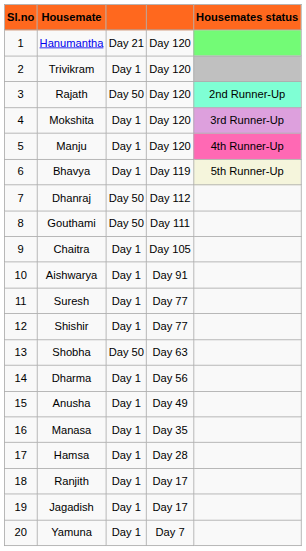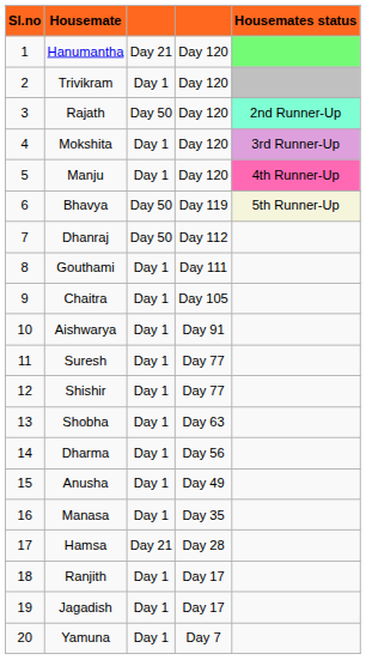 <table class="wikitable sortable" style=" text-align:center; font-size:85%;  line-height:25px; width:auto;">
 <tr>
 <th scope="col" style="background: #ff681e; color:#000;">Sl.no</th>
 <th scope="col" style="background: #ff681e; color:#000;">Housemate</th>
 <th scope="col" style="background: #ff681e; color:#000;"></th>
 <th scope="col" style="background: #ff681e; color:#000;"></th>
 <th scope="col" style="background: #ff681e; color:#000;">Housemates status</th>
 </tr>
 <tr>
 <td>1</td>
 <td><a href='#'>Hanumantha</a></td>
 <td>Day 21</td>
 <td>Day 120</td>
 <td style="background:#73FB76;"></td>
 </tr>
 <tr>
 <td>2</td>
 <td>Trivikram</td>
 <td>Day 1</td>
 <td>Day 120</td>
 <td style="background:#C0C0C0;"></td>
 </tr>
 <tr>
 <td>3</td>
 <td>Rajath</td>
 <td>Day 50</td>
 <td>Day 120</td>
 <td style="background:#7FFFD4;">2nd Runner-Up</td>
 </tr>
 <tr>
 <td>4</td>
 <td>Mokshita</td>
 <td>Day 1</td>
 <td>Day 120</td>
 <td style="background: #DDA0DD">3rd Runner-Up</td>
 </tr>
 <tr>
 <td>5</td>
 <td>Manju</td>
 <td>Day 1</td>
 <td>Day 120</td>
 <td style="background:#FF69B4">4th Runner-Up</td>
 </tr>
 <tr>
 <td>6</td>
 <td>Bhavya</td>
-<td>Day 1</td>
+<td>Day 50</td>
 <td>Day 119</td>
 <td style="background:#F5F5DC;">5th Runner-Up</td>
 </tr>
 <tr>
 <td>7</td>
 <td>Dhanraj</td>
 <td>Day 50</td>
 <td>Day 112</td>
 <td></td>
 </tr>
 <tr>
 <td>8</td>
 <td>Gouthami</td>
-<td>Day 50</td>
+<td>Day 1</td>
 <td>Day 111</td>
 <td></td>
 </tr>
 <tr>
 <td>9</td>
 <td>Chaitra</td>
 <td>Day 1</td>
 <td>Day 105</td>
 <td></td>
 </tr>
 <tr>
 <td>10</td>
 <td>Aishwarya</td>
 <td>Day 1</td>
 <td>Day 91</td>
 <td></td>
 </tr>
 <tr>
 <td>11</td>
 <td>Suresh</td>
 <td>Day 1</td>
 <td>Day 77</td>
 <td></td>
 </tr>
 <tr>
 <td>12</td>
 <td>Shishir</td>
 <td>Day 1</td>
 <td>Day 77</td>
 <td></td>
 </tr>
 <tr>
 <td>13</td>
 <td>Shobha</td>
-<td>Day 50</td>
+<td>Day 1</td>
 <td>Day 63</td>
 <td></td>
 </tr>
 <tr>
 <td>14</td>
 <td>Dharma</td>
 <td>Day 1</td>
 <td>Day 56</td>
 <td></td>
 </tr>
 <tr>
 <td>15</td>
 <td>Anusha</td>
 <td>Day 1</td>
 <td>Day 49</td>
 <td></td>
 </tr>
 <tr>
 <td>16</td>
 <td>Manasa</td>
 <td>Day 1</td>
 <td>Day 35</td>
 <td></td>
 </tr>
 <tr>
 <td>17</td>
 <td>Hamsa</td>
-<td>Day 1</td>
+<td>Day 21</td>
 <td>Day 28</td>
 <td></td>
 </tr>
 <tr>
 <td>18</td>
 <td>Ranjith</td>
 <td>Day 1</td>
 <td>Day 17</td>
 <td></td>
 </tr>
 <tr>
 <td>19</td>
 <td>Jagadish</td>
 <td>Day 1</td>
 <td>Day 17</td>
 <td></td>
 </tr>
 <tr>
 <td>20</td>
 <td>Yamuna</td>
 <td>Day 1</td>
 <td>Day 7</td>
 <td></td>
 </tr>
 </table>
